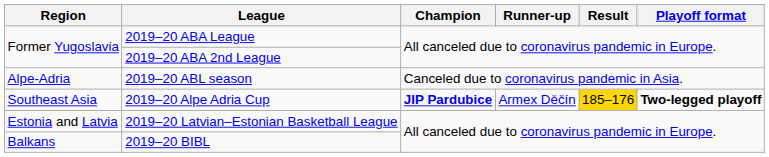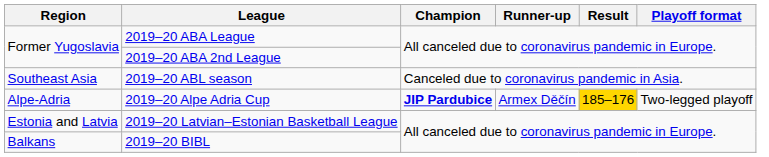 <table class="wikitable" style="font-size:90%">
 <tr>
 <th>Region</th>
 <th>League</th>
 <th>Champion</th>
 <th>Runner-up</th>
 <th>Result</th>
 <th><a href='#'>Playoff format</a></th>
 </tr>
 <tr>
 <td rowspan="2">Former <a href='#'>Yugoslavia</a></td>
 <td><a href='#'>2019–20 ABA League</a></td>
 <td colspan="4" rowspan="2">All canceled due to <a href='#'>coronavirus pandemic in Europe</a>.</td>
 </tr>
 <tr>
 <td><a href='#'>2019–20 ABA 2nd League</a></td>
 </tr>
 <tr>
-<td><a href='#'>Alpe-Adria</a></td>
+<td><a href='#'>Southeast Asia</a></td>
 <td><a href='#'>2019–20 ABL season</a></td>
 <td colspan="4">Canceled due to <a href='#'>coronavirus pandemic in Asia</a>.</td>
 </tr>
 <tr>
-<td><a href='#'>Southeast Asia</a></td>
+<td><a href='#'>Alpe-Adria</a></td>
 <td><a href='#'>2019–20 Alpe Adria Cup</a></td>
 <td> <a href='#'><strong>JIP Pardubice</strong></a></td>
 <td> <a href='#'>Armex Děčín</a></td>
 <td align="center" style="background: gold;">185–176</td>
-<td><strong>Two-legged playoff</strong></td>
+<td>Two-legged playoff</td>
 </tr>
 <tr>
 <td><a href='#'>Estonia</a> and <a href='#'>Latvia</a></td>
 <td><a href='#'>2019–20 Latvian–Estonian Basketball League</a></td>
 <td colspan="4" rowspan="2">All canceled due to <a href='#'>coronavirus pandemic in Europe</a>.</td>
 </tr>
 <tr>
 <td><a href='#'>Balkans</a></td>
 <td><a href='#'>2019–20 BIBL</a></td>
 </tr>
 </table>
